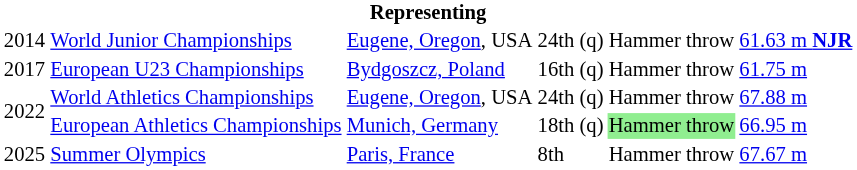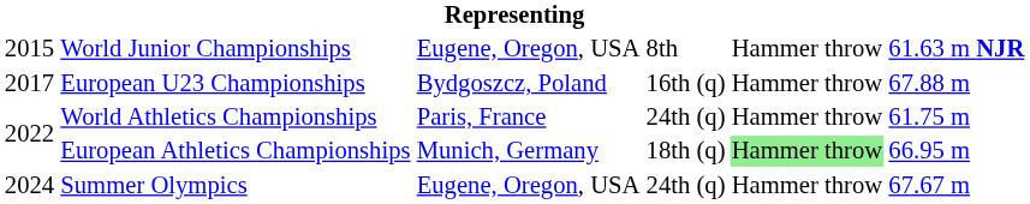 <table>
 <tr>
 <th colspan="6">Representing </th>
 </tr>
 <tr>
-<td>2014</td>
+<td>2015</td>
 <td><a href='#'>World Junior Championships</a></td>
 <td><a href='#'>Eugene, Oregon</a>, USA</td>
-<td>24th (q)</td>
+<td>8th</td>
 <td>Hammer throw</td>
 <td><a href='#'>61.63 m <strong>NJR</strong></a></td>
 </tr>
 <tr>
 <td>2017</td>
 <td><a href='#'>European U23 Championships</a></td>
 <td><a href='#'>Bydgoszcz, Poland</a></td>
 <td>16th (q)</td>
 <td>Hammer throw</td>
-<td><a href='#'>61.75 m</a></td>
+<td><a href='#'>67.88 m</a></td>
 </tr>
 <tr>
 <td rowspan=2>2022</td>
 <td><a href='#'>World Athletics Championships</a></td>
-<td><a href='#'>Eugene, Oregon</a>, USA</td>
+<td><a href='#'>Paris, France</a></td>
 <td>24th (q)</td>
 <td>Hammer throw</td>
-<td><a href='#'>67.88 m</a></td>
+<td><a href='#'>61.75 m</a></td>
 </tr>
 <tr>
 <td><a href='#'>European Athletics Championships</a></td>
 <td><a href='#'>Munich, Germany</a></td>
 <td>18th (q)</td>
 <td style="background: lightgreen;">Hammer throw</td>
 <td><a href='#'>66.95 m</a></td>
 </tr>
 <tr>
-<td>2025</td>
+<td>2024</td>
 <td><a href='#'>Summer Olympics</a></td>
-<td><a href='#'>Paris, France</a></td>
-<td>8th</td>
+<td><a href='#'>Eugene, Oregon</a>, USA</td>
+<td>24th (q)</td>
 <td>Hammer throw</td>
 <td><a href='#'>67.67 m</a></td>
 </tr>
 <tr>
 </tr>
 </table>
